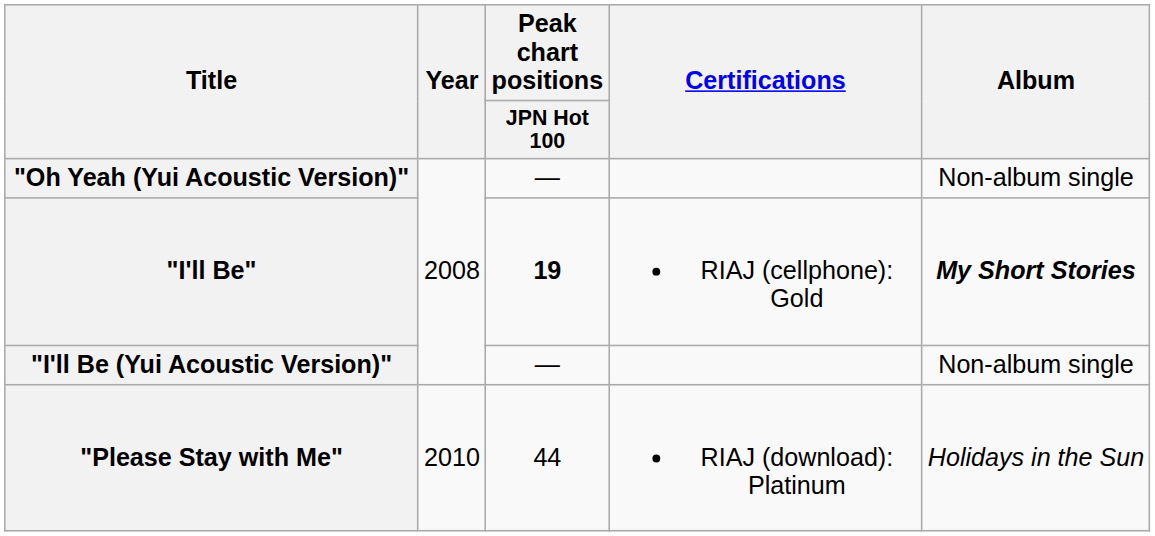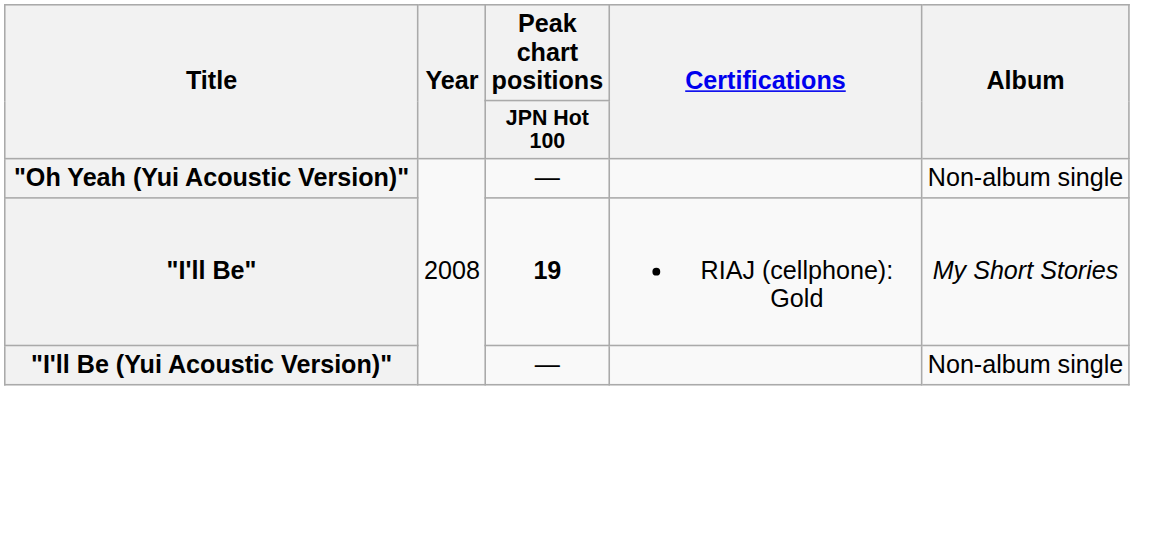 <table class="wikitable plainrowheaders" style="text-align:center;">
 <tr>
 <th scope="col" rowspan="2" style="width:16em;">Title</th>
 <th scope="col" rowspan="2">Year</th>
 <th scope="col" colspan="1">Peak chart positions</th>
 <th scope="col" rowspan="2" style="width:12em;"><a href='#'>Certifications</a></th>
 <th scope="col" rowspan="2">Album</th>
 </tr>
 <tr>
 <th style="width:3em;font-size:85%">JPN Hot 100<br></th>
 </tr>
 <tr>
 <th scope="row">"Oh Yeah (Yui Acoustic Version)"</th>
 <td rowspan="3">2008</td>
 <td>—</td>
 <td></td>
 <td rowspan=1>Non-album single</td>
 </tr>
 <tr>
 <th scope="row">"I'll Be"</th>
 <td><strong>19</strong></td>
 <td><br><ul><li>RIAJ <span>(cellphone)</span>: Gold</li></ul></td>
-<td rowspan=1><strong><em>My Short Stories</em></strong></td>
+<td rowspan=1><em>My Short Stories</em></td>
 </tr>
 <tr>
 <th scope="row">"I'll Be (Yui Acoustic Version)"</th>
 <td>—</td>
 <td></td>
 <td rowspan=1>Non-album single</td>
 </tr>
-<tr>
-<th scope="row">"Please Stay with Me"</th>
-<td rowspan="1">2010</td>
-<td>44</td>
-<td><br><ul><li>RIAJ <span>(download)</span>: Platinum</li></ul></td>
-<td rowspan=1><em>Holidays in the Sun</em></td>
-</tr>
 </table>
